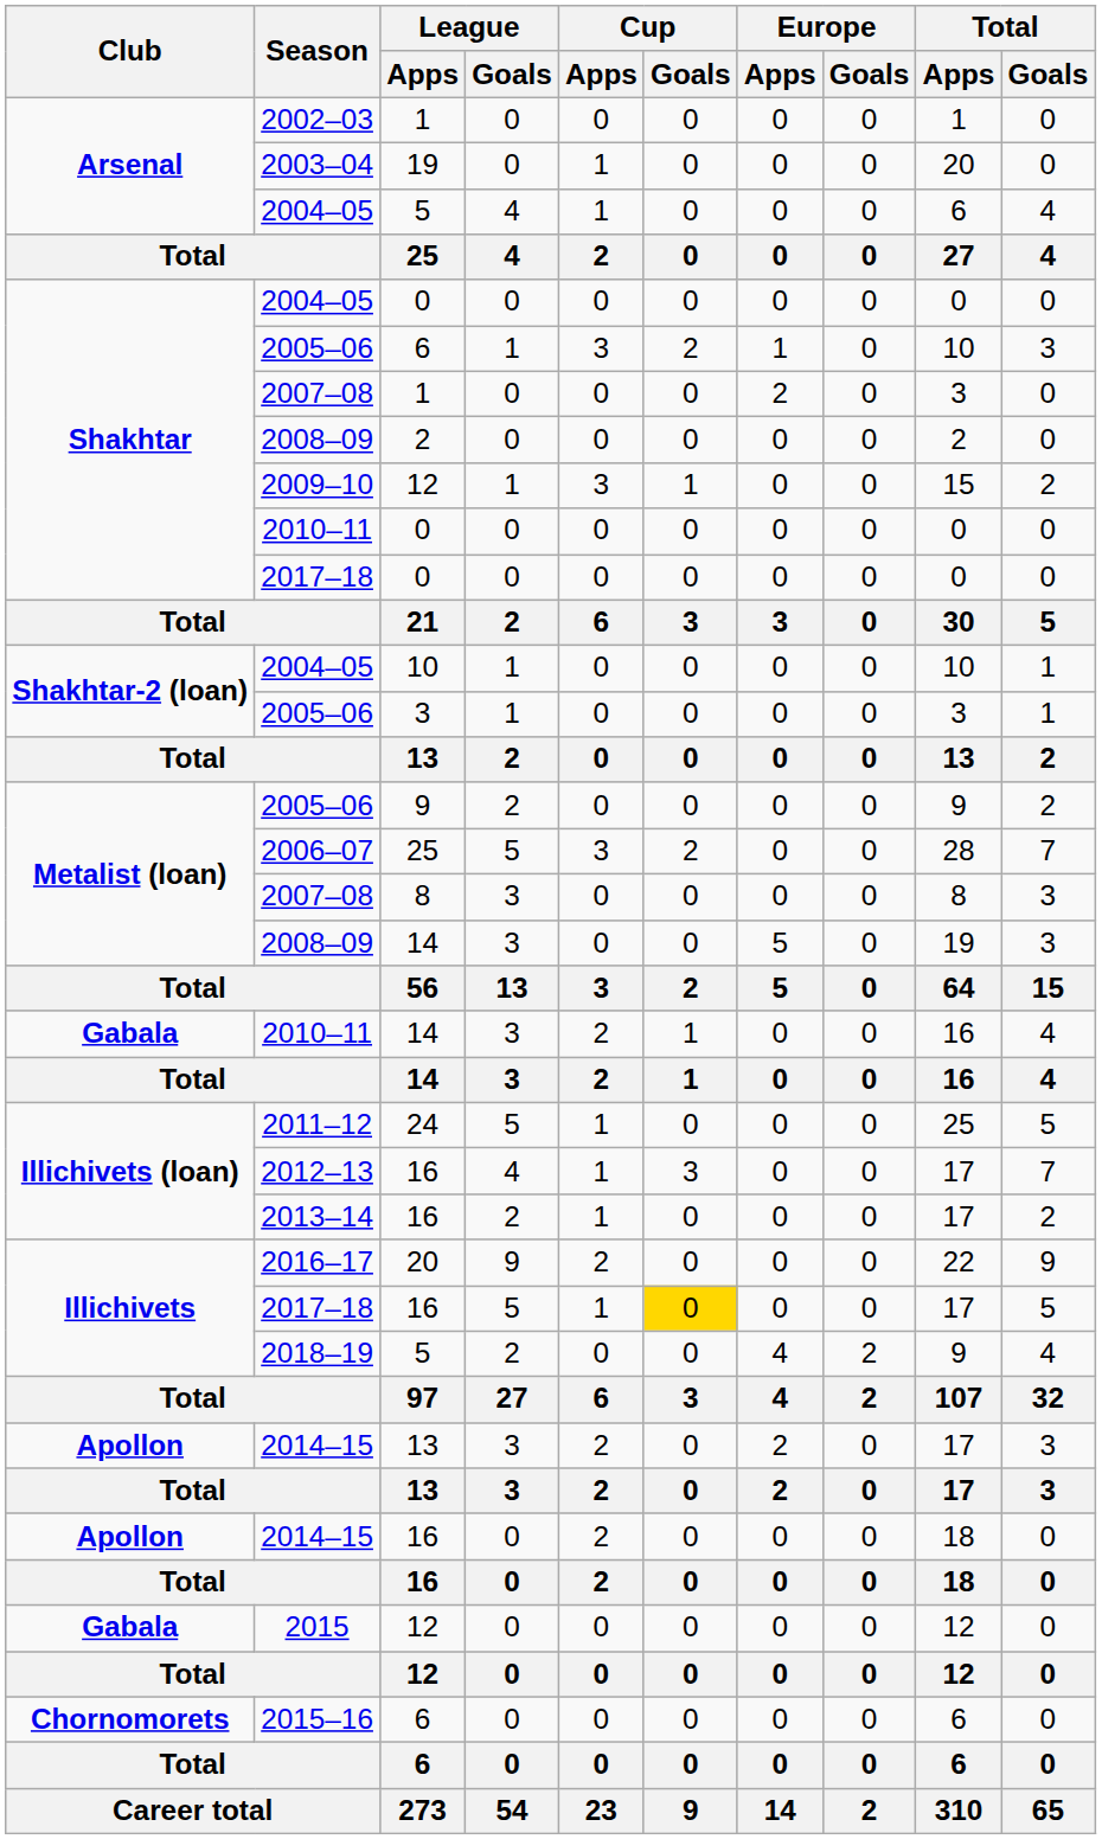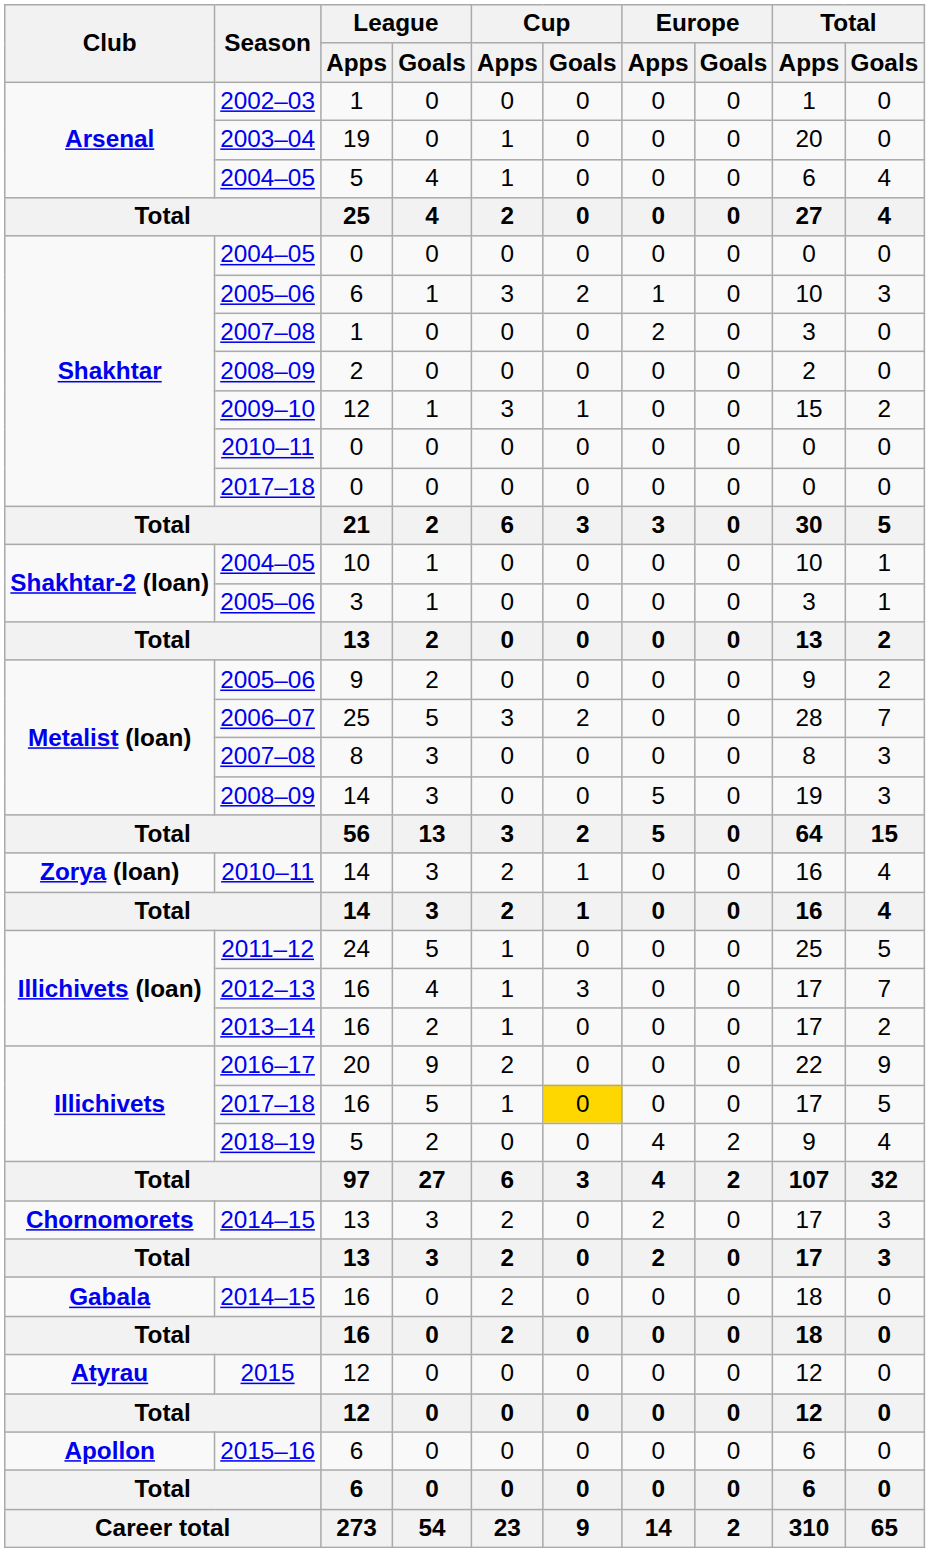 <table class="wikitable" style="font-size:100%; text-align: center;">
 <tr>
 <th rowspan="2">Club</th>
 <th rowspan="2">Season</th>
 <th colspan="2">League</th>
 <th colspan="2">Cup</th>
 <th colspan="2">Europe</th>
 <th colspan="2">Total</th>
 </tr>
 <tr>
 <th>Apps</th>
 <th>Goals</th>
 <th>Apps</th>
 <th>Goals</th>
 <th>Apps</th>
 <th>Goals</th>
 <th>Apps</th>
 <th>Goals</th>
 </tr>
 <tr>
 <td rowspan="3"><strong><a href='#'>Arsenal</a></strong></td>
 <td><a href='#'>2002–03</a></td>
 <td>1</td>
 <td>0</td>
 <td>0</td>
 <td>0</td>
 <td>0</td>
 <td>0</td>
 <td>1</td>
 <td>0</td>
 </tr>
 <tr>
 <td><a href='#'>2003–04</a></td>
 <td>19</td>
 <td>0</td>
 <td>1</td>
 <td>0</td>
 <td>0</td>
 <td>0</td>
 <td>20</td>
 <td>0</td>
 </tr>
 <tr>
 <td><a href='#'>2004–05</a></td>
 <td>5</td>
 <td>4</td>
 <td>1</td>
 <td>0</td>
 <td>0</td>
 <td>0</td>
 <td>6</td>
 <td>4</td>
 </tr>
 <tr>
 <th colspan="2">Total</th>
 <th>25</th>
 <th>4</th>
 <th>2</th>
 <th>0</th>
 <th>0</th>
 <th>0</th>
 <th>27</th>
 <th>4</th>
 </tr>
 <tr>
 <td rowspan="7"><strong><a href='#'>Shakhtar</a></strong></td>
 <td><a href='#'>2004–05</a></td>
 <td>0</td>
 <td>0</td>
 <td>0</td>
 <td>0</td>
 <td>0</td>
 <td>0</td>
 <td>0</td>
 <td>0</td>
 </tr>
 <tr>
 <td><a href='#'>2005–06</a></td>
 <td>6</td>
 <td>1</td>
 <td>3</td>
 <td>2</td>
 <td>1</td>
 <td>0</td>
 <td>10</td>
 <td>3</td>
 </tr>
 <tr>
 <td><a href='#'>2007–08</a></td>
 <td>1</td>
 <td>0</td>
 <td>0</td>
 <td>0</td>
 <td>2</td>
 <td>0</td>
 <td>3</td>
 <td>0</td>
 </tr>
 <tr>
 <td><a href='#'>2008–09</a></td>
 <td>2</td>
 <td>0</td>
 <td>0</td>
 <td>0</td>
 <td>0</td>
 <td>0</td>
 <td>2</td>
 <td>0</td>
 </tr>
 <tr>
 <td><a href='#'>2009–10</a></td>
 <td>12</td>
 <td>1</td>
 <td>3</td>
 <td>1</td>
 <td>0</td>
 <td>0</td>
 <td>15</td>
 <td>2</td>
 </tr>
 <tr>
 <td><a href='#'>2010–11</a></td>
 <td>0</td>
 <td>0</td>
 <td>0</td>
 <td>0</td>
 <td>0</td>
 <td>0</td>
 <td>0</td>
 <td>0</td>
 </tr>
 <tr>
 <td><a href='#'>2017–18</a></td>
 <td>0</td>
 <td>0</td>
 <td>0</td>
 <td>0</td>
 <td>0</td>
 <td>0</td>
 <td>0</td>
 <td>0</td>
 </tr>
 <tr>
 <th colspan="2">Total</th>
 <th>21</th>
 <th>2</th>
 <th>6</th>
 <th>3</th>
 <th>3</th>
 <th>0</th>
 <th>30</th>
 <th>5</th>
 </tr>
 <tr>
 <td rowspan="2"><strong><a href='#'>Shakhtar-2</a> (loan)</strong></td>
 <td><a href='#'>2004–05</a></td>
 <td>10</td>
 <td>1</td>
 <td>0</td>
 <td>0</td>
 <td>0</td>
 <td>0</td>
 <td>10</td>
 <td>1</td>
 </tr>
 <tr>
 <td><a href='#'>2005–06</a></td>
 <td>3</td>
 <td>1</td>
 <td>0</td>
 <td>0</td>
 <td>0</td>
 <td>0</td>
 <td>3</td>
 <td>1</td>
 </tr>
 <tr>
 <th colspan="2">Total</th>
 <th>13</th>
 <th>2</th>
 <th>0</th>
 <th>0</th>
 <th>0</th>
 <th>0</th>
 <th>13</th>
 <th>2</th>
 </tr>
 <tr>
 <td rowspan="4"><strong><a href='#'>Metalist</a> (loan)</strong></td>
 <td><a href='#'>2005–06</a></td>
 <td>9</td>
 <td>2</td>
 <td>0</td>
 <td>0</td>
 <td>0</td>
 <td>0</td>
 <td>9</td>
 <td>2</td>
 </tr>
 <tr>
 <td><a href='#'>2006–07</a></td>
 <td>25</td>
 <td>5</td>
 <td>3</td>
 <td>2</td>
 <td>0</td>
 <td>0</td>
 <td>28</td>
 <td>7</td>
 </tr>
 <tr>
 <td><a href='#'>2007–08</a></td>
 <td>8</td>
 <td>3</td>
 <td>0</td>
 <td>0</td>
 <td>0</td>
 <td>0</td>
 <td>8</td>
 <td>3</td>
 </tr>
 <tr>
 <td><a href='#'>2008–09</a></td>
 <td>14</td>
 <td>3</td>
 <td>0</td>
 <td>0</td>
 <td>5</td>
 <td>0</td>
 <td>19</td>
 <td>3</td>
 </tr>
 <tr>
 <th colspan="2">Total</th>
 <th>56</th>
 <th>13</th>
 <th>3</th>
 <th>2</th>
 <th>5</th>
 <th>0</th>
 <th>64</th>
 <th>15</th>
 </tr>
 <tr>
-<td rowspan="1"><strong><a href='#'>Gabala</a></strong></td>
+<td rowspan="1"><strong><a href='#'>Zorya</a> (loan)</strong></td>
 <td><a href='#'>2010–11</a></td>
 <td>14</td>
 <td>3</td>
 <td>2</td>
 <td>1</td>
 <td>0</td>
 <td>0</td>
 <td>16</td>
 <td>4</td>
 </tr>
 <tr>
 <th colspan="2">Total</th>
 <th>14</th>
 <th>3</th>
 <th>2</th>
 <th>1</th>
 <th>0</th>
 <th>0</th>
 <th>16</th>
 <th>4</th>
 </tr>
 <tr>
 <td rowspan="3"><strong><a href='#'>Illichivets</a> (loan)</strong></td>
 <td><a href='#'>2011–12</a></td>
 <td>24</td>
 <td>5</td>
 <td>1</td>
 <td>0</td>
 <td>0</td>
 <td>0</td>
 <td>25</td>
 <td>5</td>
 </tr>
 <tr>
 <td><a href='#'>2012–13</a></td>
 <td>16</td>
 <td>4</td>
 <td>1</td>
 <td>3</td>
 <td>0</td>
 <td>0</td>
 <td>17</td>
 <td>7</td>
 </tr>
 <tr>
 <td><a href='#'>2013–14</a></td>
 <td>16</td>
 <td>2</td>
 <td>1</td>
 <td>0</td>
 <td>0</td>
 <td>0</td>
 <td>17</td>
 <td>2</td>
 </tr>
 <tr>
 <td rowspan="3"><strong><a href='#'>Illichivets</a></strong></td>
 <td><a href='#'>2016–17</a></td>
 <td>20</td>
 <td>9</td>
 <td>2</td>
 <td>0</td>
 <td>0</td>
 <td>0</td>
 <td>22</td>
 <td>9</td>
 </tr>
 <tr>
 <td><a href='#'>2017–18</a></td>
 <td>16</td>
 <td>5</td>
 <td>1</td>
 <td style="background: gold;">0</td>
 <td>0</td>
 <td>0</td>
 <td>17</td>
 <td>5</td>
 </tr>
 <tr>
 <td><a href='#'>2018–19</a></td>
 <td>5</td>
 <td>2</td>
 <td>0</td>
 <td>0</td>
 <td>4</td>
 <td>2</td>
 <td>9</td>
 <td>4</td>
 </tr>
 <tr>
 <th colspan="2">Total</th>
 <th>97</th>
 <th>27</th>
 <th>6</th>
 <th>3</th>
 <th>4</th>
 <th>2</th>
 <th>107</th>
 <th>32</th>
 </tr>
 <tr>
-<td rowspan="1"><strong><a href='#'>Apollon</a></strong></td>
+<td rowspan="1"><strong><a href='#'>Chornomorets</a></strong></td>
 <td><a href='#'>2014–15</a></td>
 <td>13</td>
 <td>3</td>
 <td>2</td>
 <td>0</td>
 <td>2</td>
 <td>0</td>
 <td>17</td>
 <td>3</td>
 </tr>
 <tr>
 <th colspan="2">Total</th>
 <th>13</th>
 <th>3</th>
 <th>2</th>
 <th>0</th>
 <th>2</th>
 <th>0</th>
 <th>17</th>
 <th>3</th>
 </tr>
 <tr>
-<td rowspan="1"><strong><a href='#'>Apollon</a></strong></td>
+<td rowspan="1"><strong><a href='#'>Gabala</a></strong></td>
 <td><a href='#'>2014–15</a></td>
 <td>16</td>
 <td>0</td>
 <td>2</td>
 <td>0</td>
 <td>0</td>
 <td>0</td>
 <td>18</td>
 <td>0</td>
 </tr>
 <tr>
 <th colspan="2">Total</th>
 <th>16</th>
 <th>0</th>
 <th>2</th>
 <th>0</th>
 <th>0</th>
 <th>0</th>
 <th>18</th>
 <th>0</th>
 </tr>
 <tr>
-<td rowspan="1"><strong><a href='#'>Gabala</a></strong></td>
+<td rowspan="1"><strong><a href='#'>Atyrau</a></strong></td>
 <td><a href='#'>2015</a></td>
 <td>12</td>
 <td>0</td>
 <td>0</td>
 <td>0</td>
 <td>0</td>
 <td>0</td>
 <td>12</td>
 <td>0</td>
 </tr>
 <tr>
 <th colspan="2">Total</th>
 <th>12</th>
 <th>0</th>
 <th>0</th>
 <th>0</th>
 <th>0</th>
 <th>0</th>
 <th>12</th>
 <th>0</th>
 </tr>
 <tr>
-<td rowspan="1"><strong><a href='#'>Chornomorets</a></strong></td>
+<td rowspan="1"><strong><a href='#'>Apollon</a></strong></td>
 <td><a href='#'>2015–16</a></td>
 <td>6</td>
 <td>0</td>
 <td>0</td>
 <td>0</td>
 <td>0</td>
 <td>0</td>
 <td>6</td>
 <td>0</td>
 </tr>
 <tr>
 <th colspan="2">Total</th>
 <th>6</th>
 <th>0</th>
 <th>0</th>
 <th>0</th>
 <th>0</th>
 <th>0</th>
 <th>6</th>
 <th>0</th>
 </tr>
 <tr>
 <th colspan="2">Career total</th>
 <th>273</th>
 <th>54</th>
 <th>23</th>
 <th>9</th>
 <th>14</th>
 <th>2</th>
 <th>310</th>
 <th>65</th>
 </tr>
 <tr>
 </tr>
 </table>
